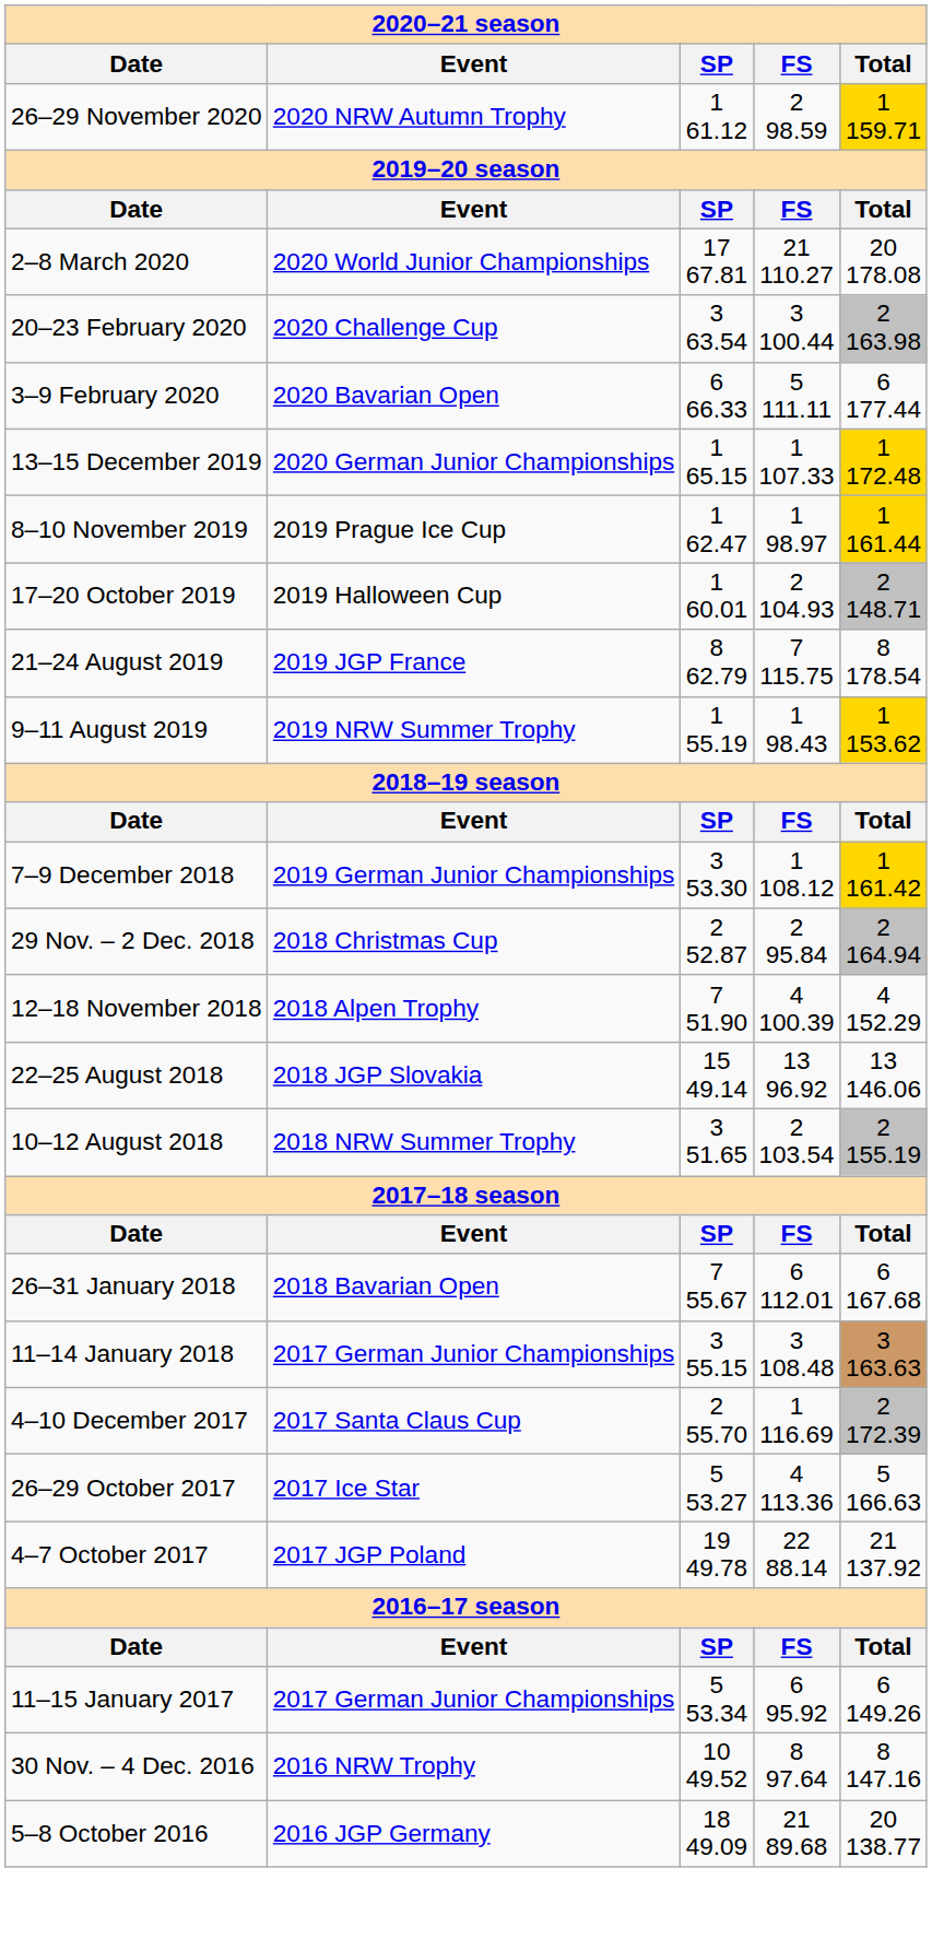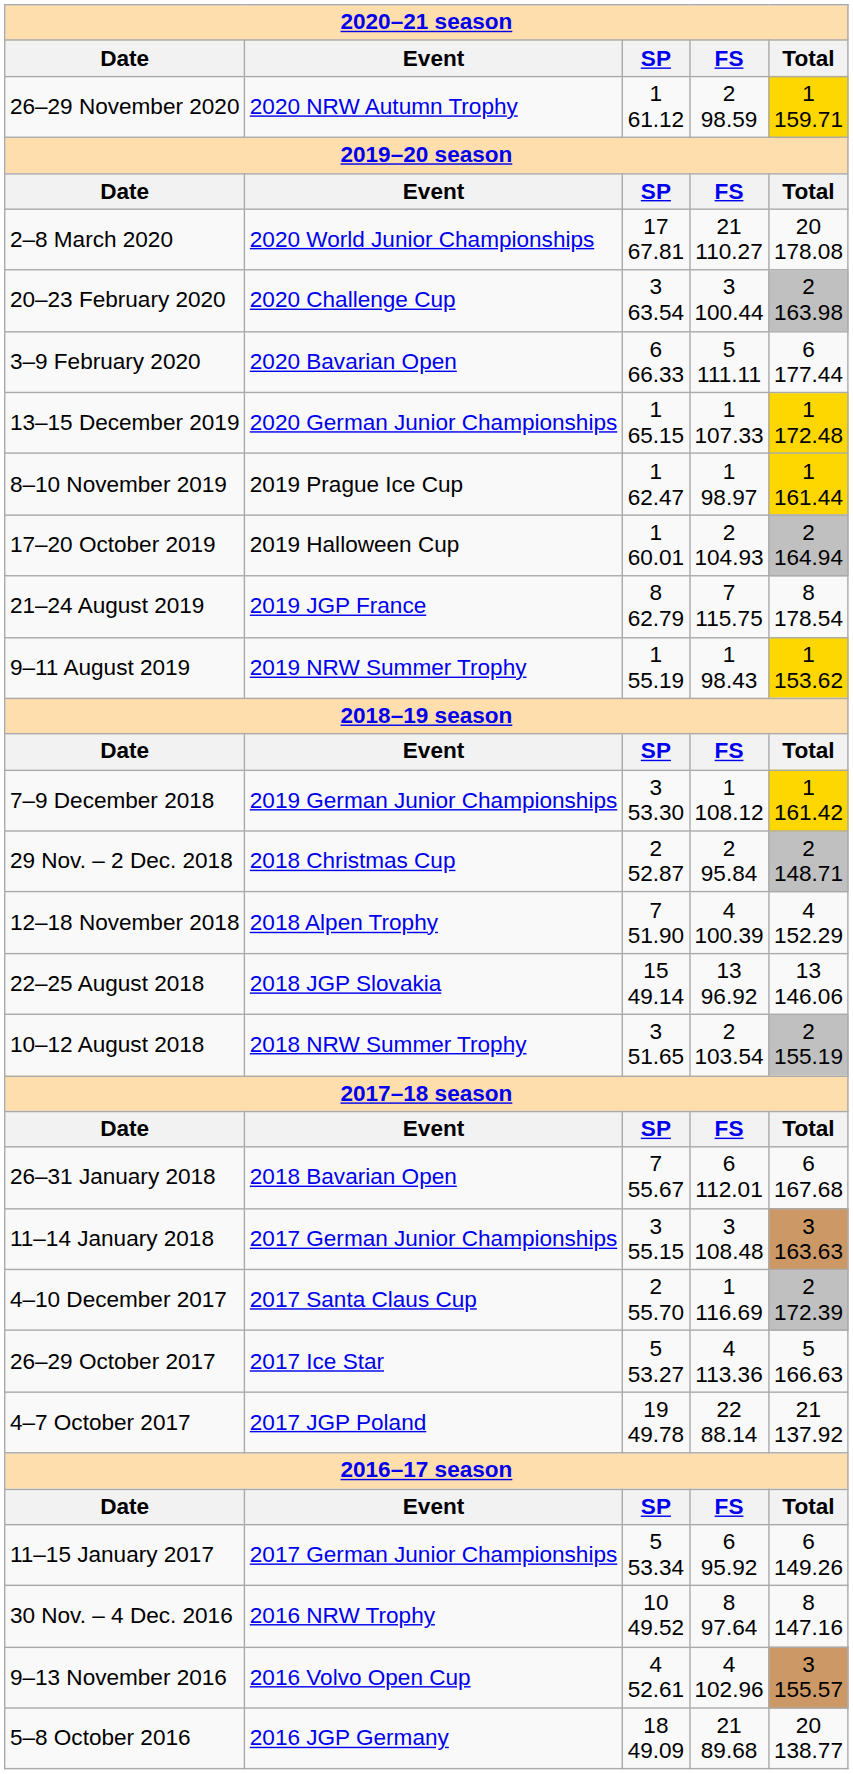 <table class="wikitable">
 <tr>
 <td colspan="5" style="background-color: #ffdead; " align="center"><a href='#'><strong>2020–21 season</strong></a></td>
 </tr>
 <tr>
 <th>Date</th>
 <th>Event</th>
 <th><a href='#'>SP</a></th>
 <th><a href='#'>FS</a></th>
 <th>Total</th>
 </tr>
 <tr>
 <td>26–29 November 2020</td>
 <td><a href='#'>2020 NRW Autumn Trophy</a></td>
 <td align=center>1 <br> 61.12</td>
 <td align=center>2 <br> 98.59</td>
 <td align=center bgcolor=gold>1 <br> 159.71</td>
 </tr>
 <tr>
 <td colspan="5" style="background-color: #ffdead; " align="center"><a href='#'><strong>2019–20 season</strong></a></td>
 </tr>
 <tr>
 <th>Date</th>
 <th>Event</th>
 <th><a href='#'>SP</a></th>
 <th><a href='#'>FS</a></th>
 <th>Total</th>
 </tr>
 <tr>
 <td>2–8 March 2020</td>
 <td><a href='#'>2020 World Junior Championships</a></td>
 <td align=center>17 <br> 67.81</td>
 <td align=center>21 <br> 110.27</td>
 <td align=center>20 <br> 178.08</td>
 </tr>
 <tr>
 <td>20–23 February 2020</td>
 <td><a href='#'>2020 Challenge Cup</a></td>
 <td align=center>3 <br> 63.54</td>
 <td align=center>3 <br> 100.44</td>
 <td align=center bgcolor=silver>2 <br> 163.98</td>
 </tr>
 <tr>
 <td>3–9 February 2020</td>
 <td><a href='#'>2020 Bavarian Open</a></td>
 <td align=center>6 <br> 66.33</td>
 <td align=center>5 <br> 111.11</td>
 <td align=center>6 <br> 177.44</td>
 </tr>
 <tr>
 <td>13–15 December 2019</td>
 <td><a href='#'>2020 German Junior Championships</a></td>
 <td align=center>1 <br> 65.15</td>
 <td align=center>1 <br> 107.33</td>
 <td align=center bgcolor=gold>1 <br> 172.48</td>
 </tr>
 <tr>
 <td>8–10 November 2019</td>
 <td>2019 Prague Ice Cup</td>
 <td align=center>1 <br> 62.47</td>
 <td align=center>1 <br> 98.97</td>
 <td align=center bgcolor=gold>1 <br> 161.44</td>
 </tr>
 <tr>
 <td>17–20 October 2019</td>
 <td>2019 Halloween Cup</td>
 <td align=center>1 <br> 60.01</td>
 <td align=center>2 <br> 104.93</td>
-<td align=center bgcolor=silver>2 <br> 148.71</td>
+<td align=center bgcolor=silver>2 <br> 164.94</td>
 </tr>
 <tr>
 <td>21–24 August 2019</td>
 <td><a href='#'>2019 JGP France</a></td>
 <td align=center>8 <br> 62.79</td>
 <td align=center>7 <br> 115.75</td>
 <td align=center>8 <br> 178.54</td>
 </tr>
 <tr>
 <td>9–11 August 2019</td>
 <td><a href='#'>2019 NRW Summer Trophy</a></td>
 <td align=center>1 <br> 55.19</td>
 <td align=center>1 <br> 98.43</td>
 <td align=center bgcolor=gold>1 <br> 153.62</td>
 </tr>
 <tr>
 <td colspan="5" style="background-color: #ffdead; " align="center"><a href='#'><strong>2018–19 season</strong></a></td>
 </tr>
 <tr>
 <th>Date</th>
 <th>Event</th>
 <th><a href='#'>SP</a></th>
 <th><a href='#'>FS</a></th>
 <th>Total</th>
 </tr>
 <tr>
 <td>7–9 December 2018</td>
 <td><a href='#'>2019 German Junior Championships</a></td>
 <td align=center>3 <br> 53.30</td>
 <td align=center>1 <br> 108.12</td>
 <td align=center bgcolor=gold>1 <br> 161.42</td>
 </tr>
 <tr>
 <td>29 Nov. – 2 Dec. 2018</td>
 <td><a href='#'>2018 Christmas Cup</a></td>
 <td align=center>2 <br> 52.87</td>
 <td align=center>2 <br> 95.84</td>
-<td align=center bgcolor=silver>2 <br> 164.94</td>
+<td align=center bgcolor=silver>2 <br> 148.71</td>
 </tr>
 <tr>
 <td>12–18 November 2018</td>
 <td><a href='#'>2018 Alpen Trophy</a></td>
 <td align=center>7 <br> 51.90</td>
 <td align=center>4 <br> 100.39</td>
 <td align=center>4 <br> 152.29</td>
 </tr>
 <tr>
 <td>22–25 August 2018</td>
 <td><a href='#'>2018 JGP Slovakia</a></td>
 <td align=center>15 <br> 49.14</td>
 <td align=center>13 <br> 96.92</td>
 <td align=center>13 <br> 146.06</td>
 </tr>
 <tr>
 <td>10–12 August 2018</td>
 <td><a href='#'>2018 NRW Summer Trophy</a></td>
 <td align=center>3 <br> 51.65</td>
 <td align=center>2 <br> 103.54</td>
 <td align=center bgcolor=silver>2 <br> 155.19</td>
 </tr>
 <tr>
 <td colspan="5" style="background-color: #ffdead; " align="center"><a href='#'><strong>2017–18 season</strong></a></td>
 </tr>
 <tr>
 <th>Date</th>
 <th>Event</th>
 <th><a href='#'>SP</a></th>
 <th><a href='#'>FS</a></th>
 <th>Total</th>
 </tr>
 <tr>
 <td>26–31 January 2018</td>
 <td><a href='#'>2018 Bavarian Open</a></td>
 <td align=center>7 <br> 55.67</td>
 <td align=center>6 <br> 112.01</td>
 <td align=center>6 <br> 167.68</td>
 </tr>
 <tr>
 <td>11–14 January 2018</td>
 <td><a href='#'>2017 German Junior Championships</a></td>
 <td align=center>3 <br> 55.15</td>
 <td align=center>3 <br> 108.48</td>
 <td align=center bgcolor=cc9966>3 <br> 163.63</td>
 </tr>
 <tr>
 <td>4–10 December 2017</td>
 <td><a href='#'>2017 Santa Claus Cup</a></td>
 <td align=center>2 <br> 55.70</td>
 <td align=center>1 <br> 116.69</td>
 <td align=center bgcolor=silver>2 <br> 172.39</td>
 </tr>
 <tr>
 <td>26–29 October 2017</td>
 <td><a href='#'>2017 Ice Star</a></td>
 <td align=center>5 <br> 53.27</td>
 <td align=center>4 <br> 113.36</td>
 <td align=center>5 <br> 166.63</td>
 </tr>
 <tr>
 <td>4–7 October 2017</td>
 <td><a href='#'>2017 JGP Poland</a></td>
 <td align=center>19 <br> 49.78</td>
 <td align=center>22 <br> 88.14</td>
 <td align=center>21 <br> 137.92</td>
 </tr>
 <tr>
 <td colspan="5" style="background-color: #ffdead; " align="center"><a href='#'><strong>2016–17 season</strong></a></td>
 </tr>
 <tr>
 <th>Date</th>
 <th>Event</th>
 <th><a href='#'>SP</a></th>
 <th><a href='#'>FS</a></th>
 <th>Total</th>
 </tr>
 <tr>
 <td>11–15 January 2017</td>
 <td><a href='#'>2017 German Junior Championships</a></td>
 <td align=center>5 <br> 53.34</td>
 <td align=center>6 <br> 95.92</td>
 <td align=center>6 <br> 149.26</td>
 </tr>
 <tr>
 <td>30 Nov. – 4 Dec. 2016</td>
 <td><a href='#'>2016 NRW Trophy</a></td>
 <td align=center>10 <br> 49.52</td>
 <td align=center>8 <br> 97.64</td>
 <td align=center>8 <br> 147.16</td>
 </tr>
 <tr>
+<td>9–13 November 2016</td>
+<td><a href='#'>2016 Volvo Open Cup</a></td>
+<td align=center>4 <br> 52.61</td>
+<td align=center>4 <br> 102.96</td>
+<td align=center bgcolor=cc9966>3 <br> 155.57</td>
+</tr>
+<tr>
 <td>5–8 October 2016</td>
 <td><a href='#'>2016 JGP Germany</a></td>
 <td align=center>18 <br> 49.09</td>
 <td align=center>21 <br> 89.68</td>
 <td align=center>20 <br> 138.77</td>
 </tr>
 </table>
